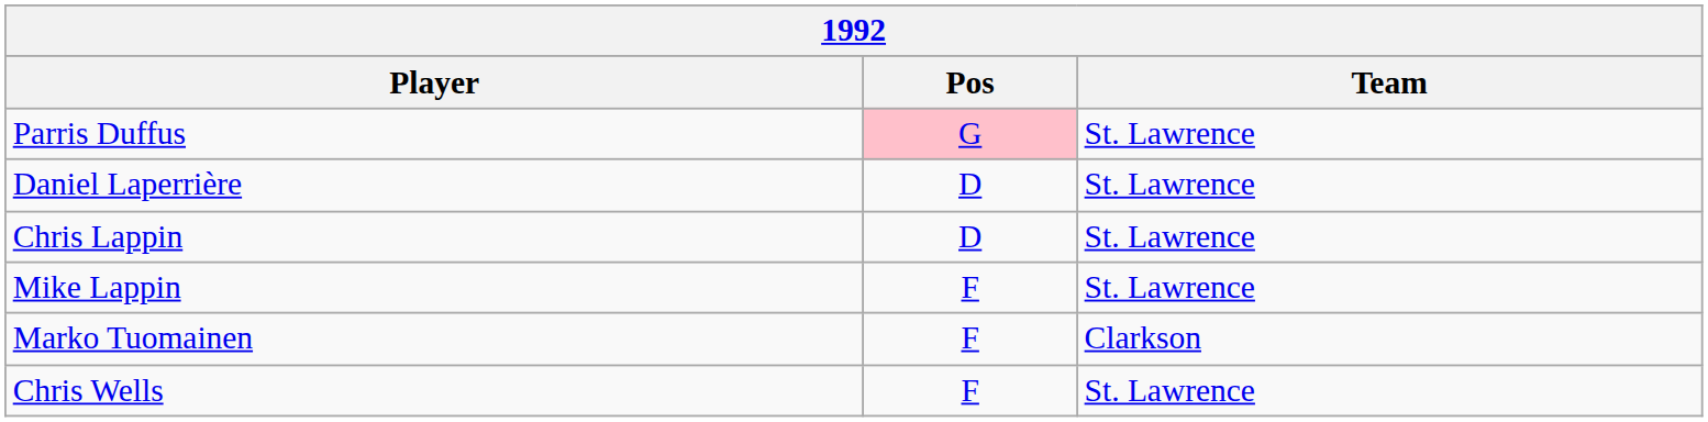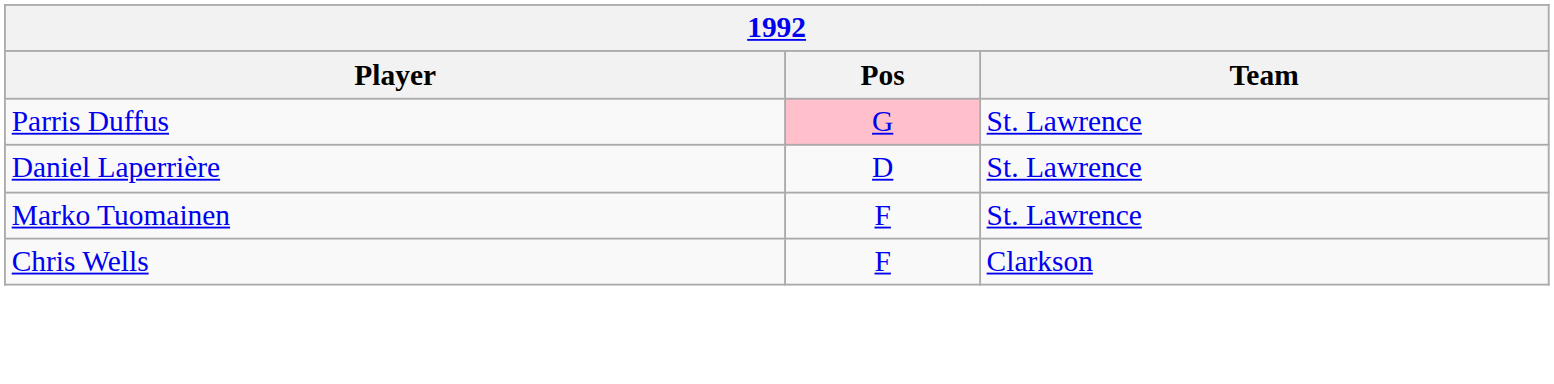 <table class="wikitable" width=95%>
 <tr>
 <th colspan=3><a href='#'>1992</a></th>
 </tr>
 <tr>
 <th>Player</th>
 <th>Pos</th>
 <th>Team</th>
 </tr>
 <tr>
 <td><a href='#'>Parris Duffus</a></td>
 <td align=center style="background: pink;"><a href='#'>G</a></td>
 <td><a href='#'>St. Lawrence</a></td>
 </tr>
 <tr>
 <td><a href='#'>Daniel Laperrière</a></td>
 <td align=center><a href='#'>D</a></td>
 <td><a href='#'>St. Lawrence</a></td>
 </tr>
 <tr>
-<td><a href='#'>Chris Lappin</a></td>
-<td align=center><a href='#'>D</a></td>
-<td><a href='#'>St. Lawrence</a></td>
-</tr>
-<tr>
-<td><a href='#'>Mike Lappin</a></td>
+<td><a href='#'>Marko Tuomainen</a></td>
 <td align=center><a href='#'>F</a></td>
 <td><a href='#'>St. Lawrence</a></td>
 </tr>
 <tr>
-<td><a href='#'>Marko Tuomainen</a></td>
+<td><a href='#'>Chris Wells</a></td>
 <td align=center><a href='#'>F</a></td>
 <td><a href='#'>Clarkson</a></td>
 </tr>
-<tr>
-<td><a href='#'>Chris Wells</a></td>
-<td align=center><a href='#'>F</a></td>
-<td><a href='#'>St. Lawrence</a></td>
-</tr>
 </table>
